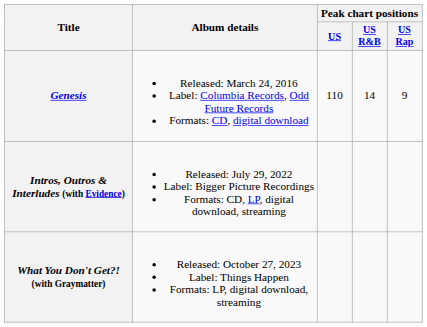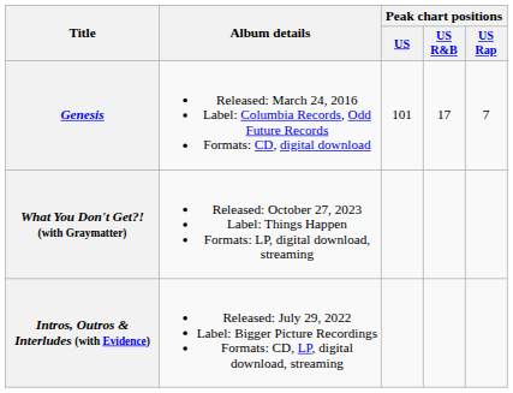 <table class="wikitable plainrowheaders" style="text-align:center;">
 <tr>
 <th scope="col" style="width:11em;" rowspan="2">Title</th>
 <th scope="col" style="width:16em;" rowspan="2">Album details</th>
 <th scope="col" colspan="3">Peak chart positions</th>
 </tr>
 <tr>
 <th scope="col" style="width:3em;font-size:90%;"><a href='#'>US</a><br></th>
 <th scope="col" style="width:3em;font-size:90%;"><a href='#'>US<br>R&B</a></th>
 <th scope="col" style="width:3em;font-size:90%;"><a href='#'>US<br>Rap</a></th>
 </tr>
 <tr>
 <th scope="row"><em><a href='#'>Genesis</a></em></th>
 <td><br><ul><li>Released: March 24, 2016</li><li>Label: <a href='#'>Columbia Records</a>, <a href='#'>Odd Future Records</a></li><li>Formats: <a href='#'>CD</a>, <a href='#'>digital download</a></li></ul></td>
-<td>110</td>
-<td>14</td>
-<td>9</td>
+<td>101</td>
+<td>17</td>
+<td>7</td>
+</tr>
+<tr>
+<th scope="row"><em>What You Don't Get?!</em> <small>(with Graymatter)</small></th>
+<td><br><ul><li>Released: October 27, 2023</li><li>Label: Things Happen</li><li>Formats: LP, digital download, streaming</li></ul></td>
+<td></td>
+<td></td>
+<td></td>
 </tr>
 <tr>
 <th scope="row"><em>Intros, Outros & Interludes</em> <small>(with <a href='#'>Evidence</a>)</small></th>
 <td><br><ul><li>Released: July 29, 2022</li><li>Label: Bigger Picture Recordings</li><li>Formats: CD, <a href='#'>LP</a>, digital download, streaming</li></ul></td>
 <td></td>
 <td></td>
 <td></td>
 </tr>
-<tr>
-<th scope="row"><em>What You Don't Get?!</em> <small>(with Graymatter)</small></th>
-<td><br><ul><li>Released: October 27, 2023</li><li>Label: Things Happen</li><li>Formats: LP, digital download, streaming</li></ul></td>
-<td></td>
-<td></td>
-<td></td>
-</tr>
 </table>
